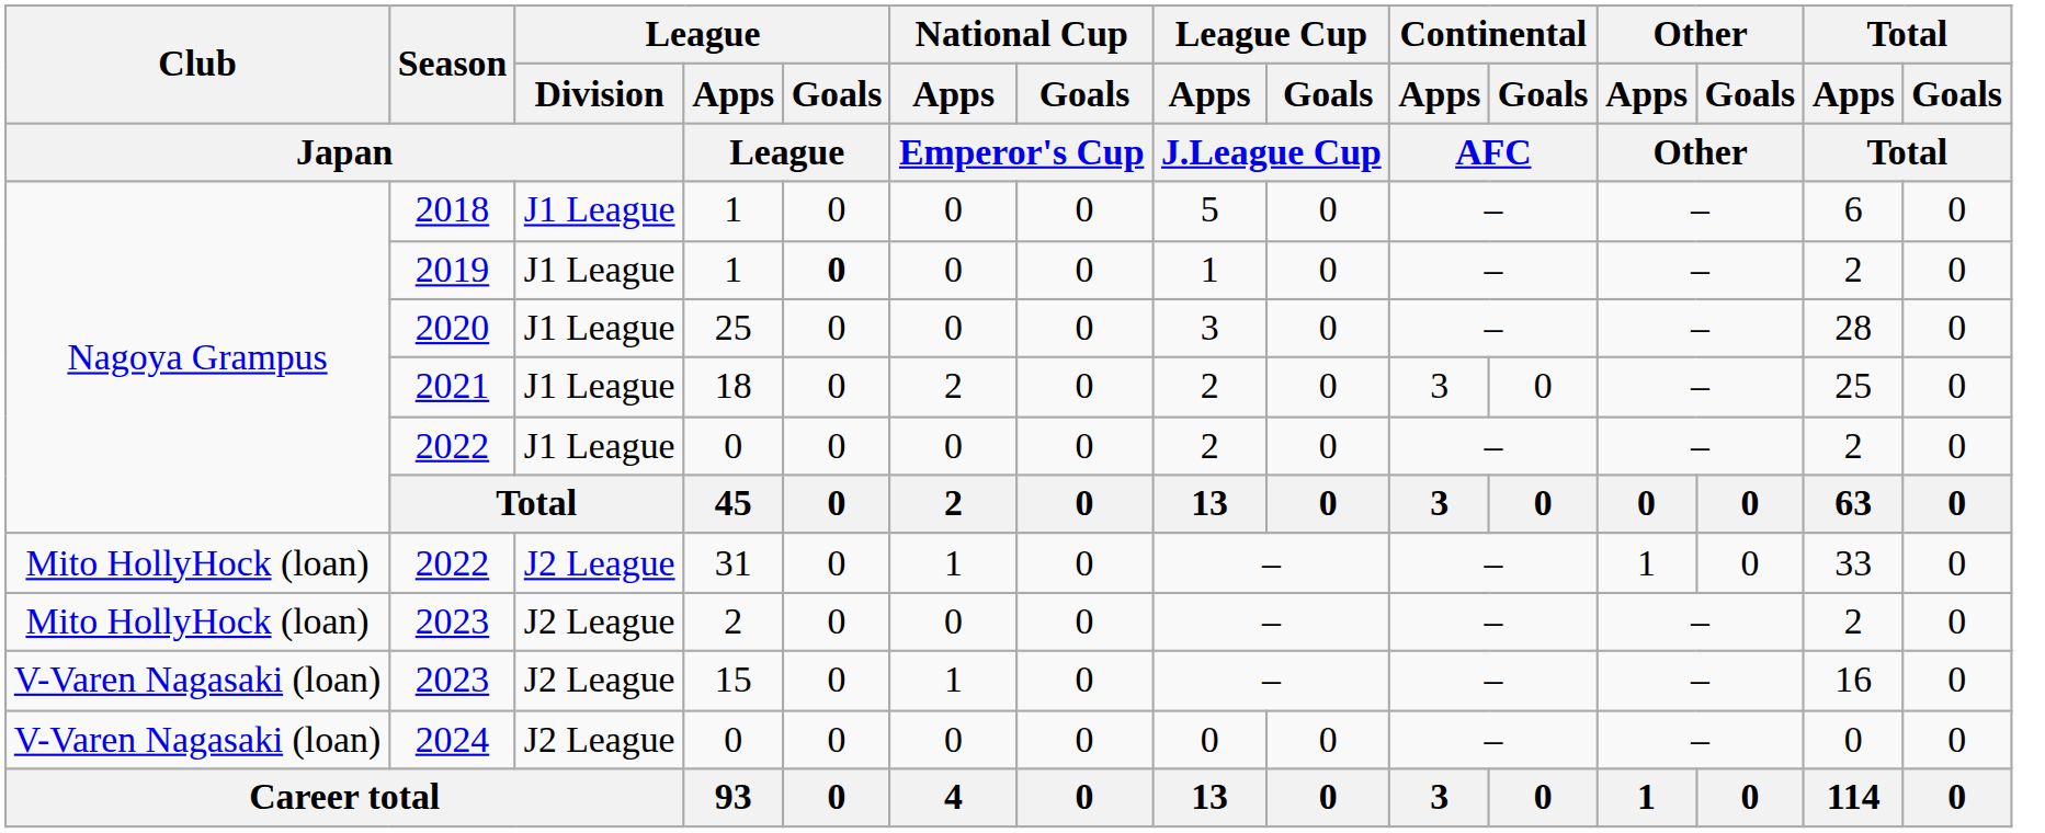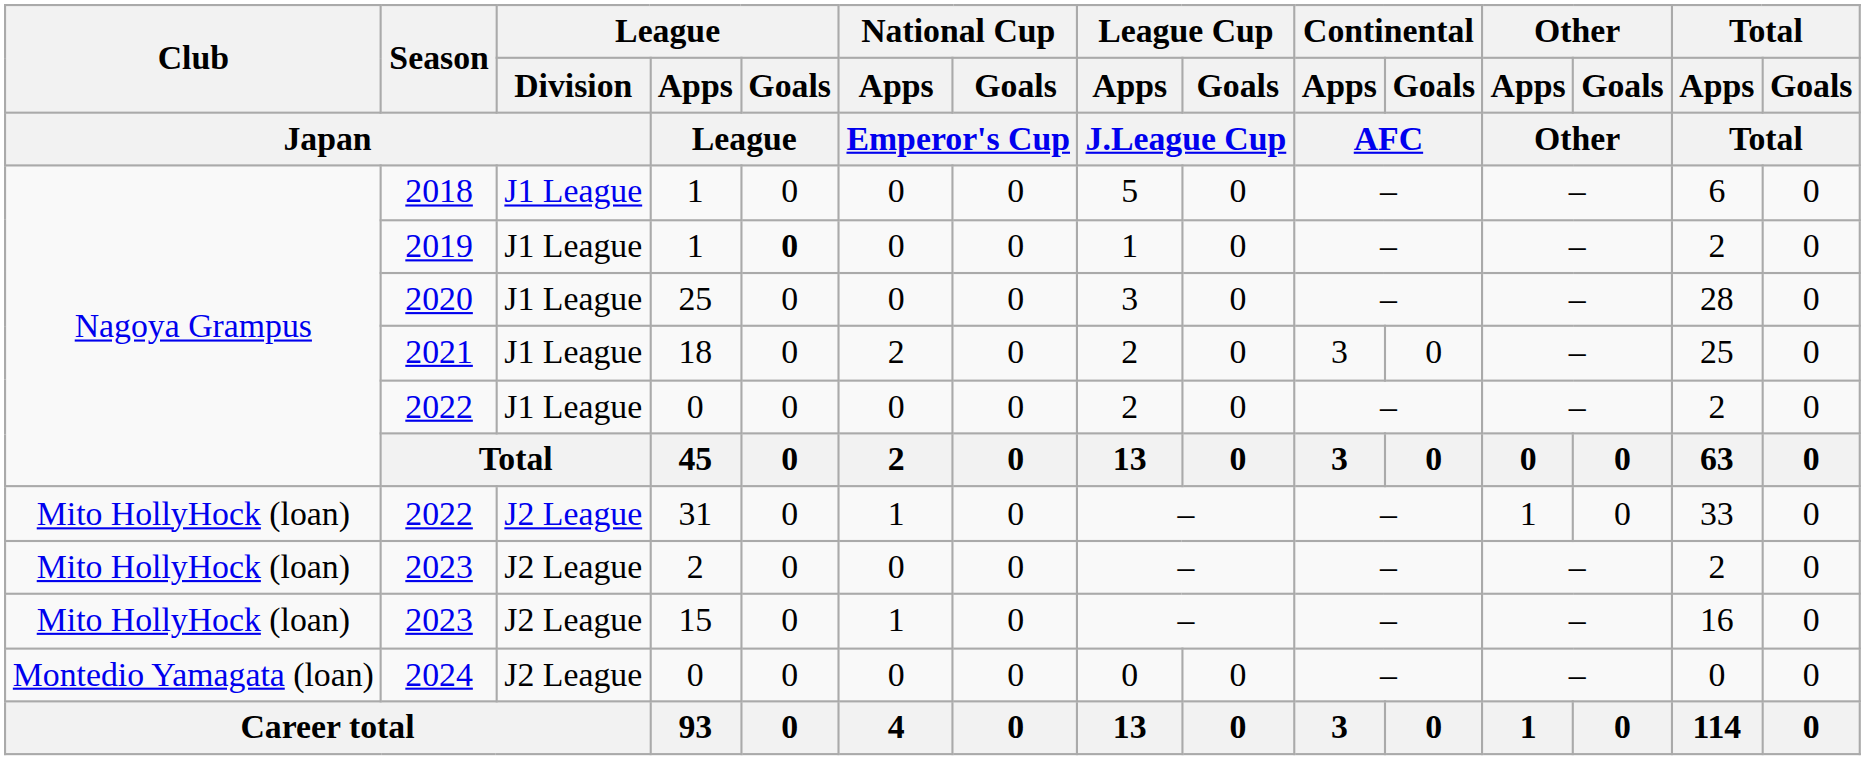 <table class="wikitable" style="text-align: center;">
 <tr>
 <th rowspan="2">Club</th>
 <th rowspan="2">Season</th>
 <th colspan="3">League</th>
 <th colspan="2">National Cup</th>
 <th colspan="2">League Cup</th>
 <th colspan="2">Continental</th>
 <th colspan="2">Other</th>
 <th colspan="2">Total</th>
 </tr>
 <tr>
 <th>Division</th>
 <th>Apps</th>
 <th>Goals</th>
 <th>Apps</th>
 <th>Goals</th>
 <th>Apps</th>
 <th>Goals</th>
 <th>Apps</th>
 <th>Goals</th>
 <th>Apps</th>
 <th>Goals</th>
 <th>Apps</th>
 <th>Goals</th>
 </tr>
 <tr>
 <th colspan=3>Japan</th>
 <th colspan=2>League</th>
 <th colspan=2><a href='#'>Emperor's Cup</a></th>
 <th colspan=2><a href='#'>J.League Cup</a></th>
 <th colspan=2><a href='#'>AFC</a></th>
 <th colspan=2>Other</th>
 <th colspan=2>Total</th>
 </tr>
 <tr>
 <td rowspan="6"><a href='#'>Nagoya Grampus</a></td>
 <td><a href='#'>2018</a></td>
 <td><a href='#'>J1 League</a></td>
 <td>1</td>
 <td>0</td>
 <td>0</td>
 <td>0</td>
 <td>5</td>
 <td>0</td>
 <td colspan="2">–</td>
 <td colspan="2">–</td>
 <td>6</td>
 <td>0</td>
 </tr>
 <tr>
 <td><a href='#'>2019</a></td>
 <td>J1 League</td>
 <td>1</td>
 <td><strong>0</strong></td>
 <td>0</td>
 <td>0</td>
 <td>1</td>
 <td>0</td>
 <td colspan="2">–</td>
 <td colspan="2">–</td>
 <td>2</td>
 <td>0</td>
 </tr>
 <tr>
 <td><a href='#'>2020</a></td>
 <td>J1 League</td>
 <td>25</td>
 <td>0</td>
 <td>0</td>
 <td>0</td>
 <td>3</td>
 <td>0</td>
 <td colspan="2">–</td>
 <td colspan="2">–</td>
 <td>28</td>
 <td>0</td>
 </tr>
 <tr>
 <td><a href='#'>2021</a></td>
 <td>J1 League</td>
 <td>18</td>
 <td>0</td>
 <td>2</td>
 <td>0</td>
 <td>2</td>
 <td>0</td>
 <td>3</td>
 <td>0</td>
 <td colspan="2">–</td>
 <td>25</td>
 <td>0</td>
 </tr>
 <tr>
 <td><a href='#'>2022</a></td>
 <td>J1 League</td>
 <td>0</td>
 <td>0</td>
 <td>0</td>
 <td>0</td>
 <td>2</td>
 <td>0</td>
 <td colspan="2">–</td>
 <td colspan="2">–</td>
 <td>2</td>
 <td>0</td>
 </tr>
 <tr>
 <th colspan="2">Total</th>
 <th>45</th>
 <th>0</th>
 <th>2</th>
 <th>0</th>
 <th>13</th>
 <th>0</th>
 <th>3</th>
 <th>0</th>
 <th>0</th>
 <th>0</th>
 <th>63</th>
 <th>0</th>
 </tr>
 <tr>
 <td><a href='#'>Mito HollyHock</a> (loan)</td>
 <td><a href='#'>2022</a></td>
 <td><a href='#'>J2 League</a></td>
 <td>31</td>
 <td>0</td>
 <td>1</td>
 <td>0</td>
 <td colspan="2">–</td>
 <td colspan="2">–</td>
 <td>1</td>
 <td>0</td>
 <td>33</td>
 <td>0</td>
 </tr>
 <tr>
 <td><a href='#'>Mito HollyHock</a> (loan)</td>
 <td><a href='#'>2023</a></td>
 <td>J2 League</td>
 <td>2</td>
 <td>0</td>
 <td>0</td>
 <td>0</td>
 <td colspan="2">–</td>
 <td colspan="2">–</td>
 <td colspan="2">–</td>
 <td>2</td>
 <td>0</td>
 </tr>
 <tr>
-<td><a href='#'>V-Varen Nagasaki</a> (loan)</td>
+<td><a href='#'>Mito HollyHock</a> (loan)</td>
 <td><a href='#'>2023</a></td>
 <td>J2 League</td>
 <td>15</td>
 <td>0</td>
 <td>1</td>
 <td>0</td>
 <td colspan="2">–</td>
 <td colspan="2">–</td>
 <td colspan="2">–</td>
 <td>16</td>
 <td>0</td>
 </tr>
 <tr>
-<td><a href='#'>V-Varen Nagasaki</a> (loan)</td>
+<td><a href='#'>Montedio Yamagata</a> (loan)</td>
 <td><a href='#'>2024</a></td>
 <td>J2 League</td>
 <td>0</td>
 <td>0</td>
 <td>0</td>
 <td>0</td>
 <td>0</td>
 <td>0</td>
 <td colspan="2">–</td>
 <td colspan="2">–</td>
 <td>0</td>
 <td>0</td>
 </tr>
 <tr>
 <th colspan="3">Career total</th>
 <th>93</th>
 <th>0</th>
 <th>4</th>
 <th>0</th>
 <th>13</th>
 <th>0</th>
 <th>3</th>
 <th>0</th>
 <th>1</th>
 <th>0</th>
 <th>114</th>
 <th>0</th>
 </tr>
 </table>
